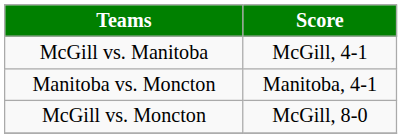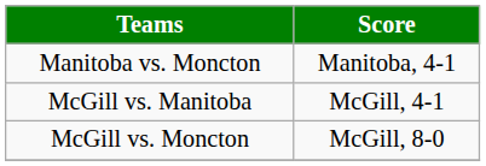 <table class="wikitable" width="50%">
 <tr align="center"  style="background:green;color:#FFFFFF;">
 <td><strong>Teams</strong></td>
 <td><strong>Score</strong></td>
 </tr>
 <tr align="center" bgcolor="">
+<td>Manitoba vs. Moncton</td>
+<td>Manitoba, 4-1</td>
+</tr>
+<tr align="center" bgcolor="">
 <td>McGill vs. Manitoba</td>
 <td>McGill, 4-1</td>
-</tr>
-<tr align="center" bgcolor="">
-<td>Manitoba vs. Moncton</td>
-<td>Manitoba, 4-1</td>
 </tr>
 <tr align="center" bgcolor="">
 <td>McGill vs. Moncton</td>
 <td>McGill, 8-0</td>
 </tr>
 <tr align="center" bgcolor="">
 </tr>
 </table>
